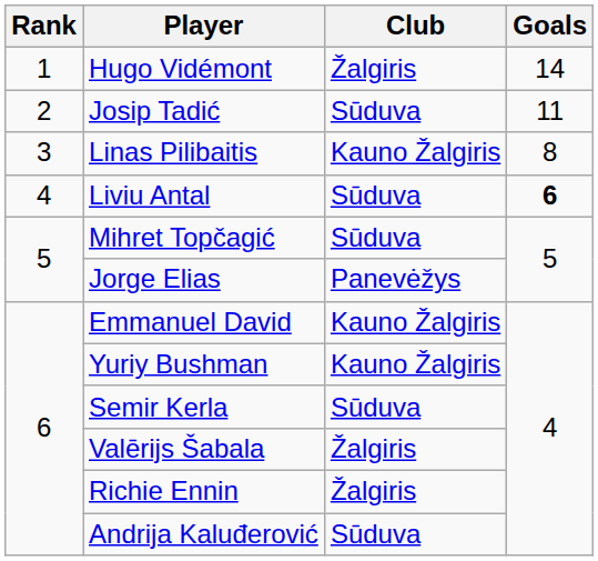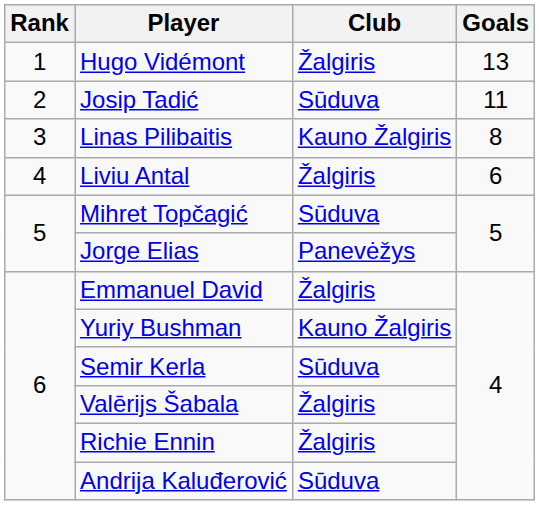 <table class="wikitable" style="text-align: center;">
 <tr>
 <th>Rank</th>
 <th>Player</th>
 <th>Club</th>
 <th>Goals</th>
 </tr>
 <tr>
 <td>1</td>
 <td style="text-align: left;"> <a href='#'>Hugo Vidémont</a></td>
 <td style="text-align: left;"><a href='#'>Žalgiris</a></td>
-<td>14</td>
+<td>13</td>
 </tr>
 <tr>
 <td>2</td>
 <td style="text-align: left;"> <a href='#'>Josip Tadić</a></td>
 <td style="text-align: left;"><a href='#'>Sūduva</a></td>
 <td>11</td>
 </tr>
 <tr>
 <td>3</td>
 <td style="text-align: left;"> <a href='#'>Linas Pilibaitis</a></td>
 <td style="text-align: left;"><a href='#'>Kauno Žalgiris</a></td>
 <td>8</td>
 </tr>
 <tr>
 <td>4</td>
 <td style="text-align: left;"> <a href='#'>Liviu Antal</a></td>
-<td style="text-align: left;"><a href='#'>Sūduva</a></td>
-<td><strong>6</strong></td>
+<td style="text-align: left;"><a href='#'>Žalgiris</a></td>
+<td>6</td>
 </tr>
 <tr>
 <td rowspan="2">5</td>
 <td style="text-align: left;"> <a href='#'>Mihret Topčagić</a></td>
 <td style="text-align: left;"><a href='#'>Sūduva</a></td>
 <td rowspan="2">5</td>
 </tr>
 <tr>
 <td style="text-align: left;"> <a href='#'>Jorge Elias</a></td>
 <td style="text-align: left;"><a href='#'>Panevėžys</a></td>
 </tr>
 <tr>
 <td rowspan="6">6</td>
 <td style="text-align: left;"> <a href='#'>Emmanuel David</a></td>
-<td style="text-align: left;"><a href='#'>Kauno Žalgiris</a></td>
+<td style="text-align: left;"><a href='#'>Žalgiris</a></td>
 <td rowspan="6">4</td>
 </tr>
 <tr>
 <td style="text-align: left;"> <a href='#'>Yuriy Bushman</a></td>
 <td style="text-align: left;"><a href='#'>Kauno Žalgiris</a></td>
 </tr>
 <tr>
 <td style="text-align: left;"> <a href='#'>Semir Kerla</a></td>
 <td style="text-align: left;"><a href='#'>Sūduva</a></td>
 </tr>
 <tr>
 <td style="text-align: left;"> <a href='#'>Valērijs Šabala</a></td>
 <td style="text-align: left;"><a href='#'>Žalgiris</a></td>
 </tr>
 <tr>
 <td style="text-align: left;"> <a href='#'>Richie Ennin</a></td>
 <td style="text-align: left;"><a href='#'>Žalgiris</a></td>
 </tr>
 <tr>
 <td style="text-align: left;"> <a href='#'>Andrija Kaluđerović</a></td>
 <td style="text-align: left;"><a href='#'>Sūduva</a></td>
 </tr>
 </table>
